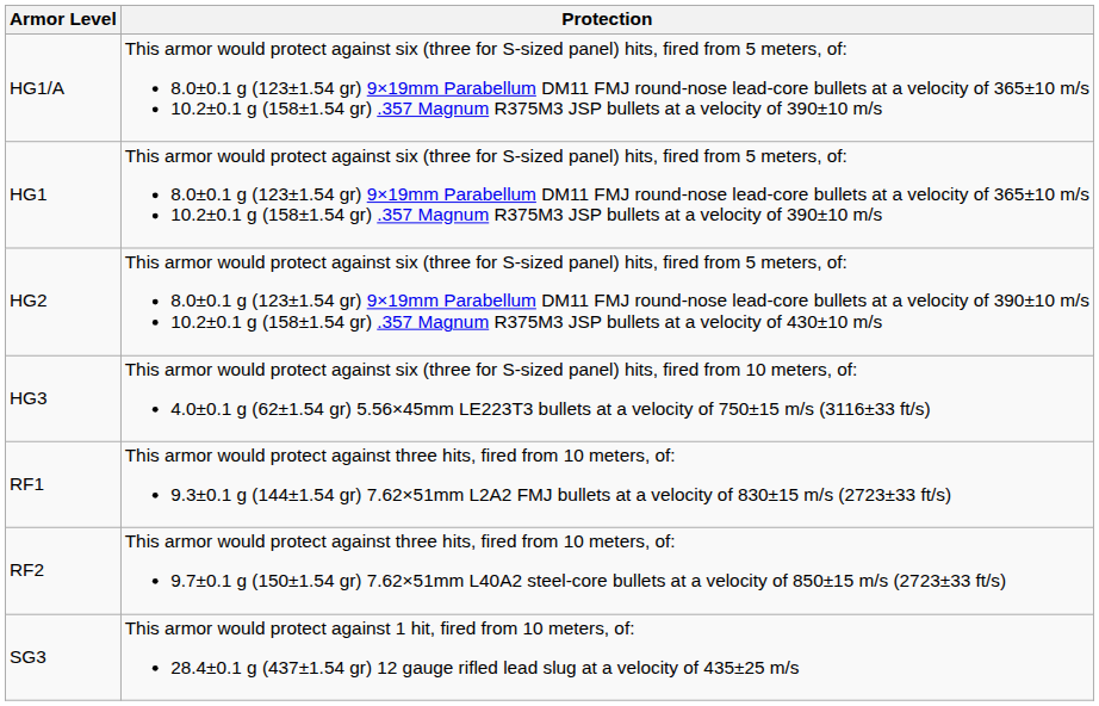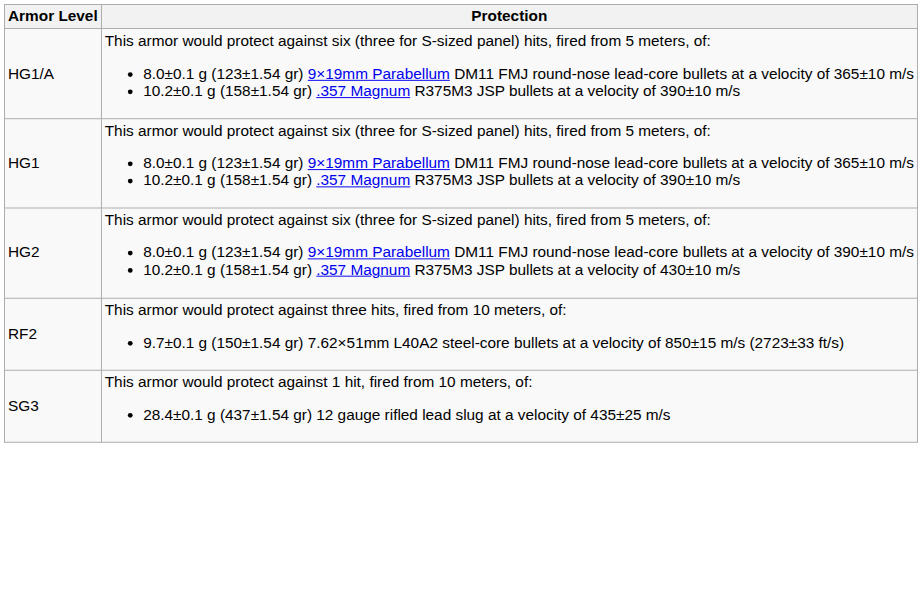 <table class="wikitable">
 <tr>
 <th>Armor Level</th>
 <th>Protection</th>
 </tr>
 <tr>
 <td>HG1/A</td>
 <td>This armor would protect against six (three for S-sized panel) hits, fired from 5 meters, of:<br><ul><li>8.0±0.1 g (123±1.54 gr) <a href='#'>9×19mm Parabellum</a> DM11 FMJ round-nose lead-core bullets at a velocity of 365±10 m/s</li><li>10.2±0.1 g (158±1.54 gr) <a href='#'>.357 Magnum</a> R375M3 JSP bullets at a velocity of 390±10 m/s</li></ul></td>
 </tr>
 <tr>
 <td>HG1</td>
 <td>This armor would protect against six (three for S-sized panel) hits, fired from 5 meters, of:<br><ul><li>8.0±0.1 g (123±1.54 gr) <a href='#'>9×19mm Parabellum</a> DM11 FMJ round-nose lead-core bullets at a velocity of 365±10 m/s</li><li>10.2±0.1 g (158±1.54 gr) <a href='#'>.357 Magnum</a> R375M3 JSP bullets at a velocity of 390±10 m/s</li></ul></td>
 </tr>
 <tr>
 <td>HG2</td>
 <td>This armor would protect against six (three for S-sized panel) hits, fired from 5 meters, of:<br><ul><li>8.0±0.1 g (123±1.54 gr) <a href='#'>9×19mm Parabellum</a> DM11 FMJ round-nose lead-core bullets at a velocity of 390±10 m/s</li><li>10.2±0.1 g (158±1.54 gr) <a href='#'>.357 Magnum</a> R375M3 JSP bullets at a velocity of 430±10 m/s</li></ul></td>
 </tr>
 <tr>
-<td>HG3</td>
-<td>This armor would protect against six (three for S-sized panel) hits, fired from 10 meters, of:<br><ul><li>4.0±0.1 g (62±1.54 gr) 5.56×45mm LE223T3 bullets at a velocity of 750±15 m/s (3116±33 ft/s)</li></ul></td>
-</tr>
-<tr>
-<td>RF1</td>
-<td>This armor would protect against three hits, fired from 10 meters, of:<br><ul><li>9.3±0.1 g (144±1.54 gr) 7.62×51mm L2A2 FMJ bullets at a velocity of 830±15 m/s (2723±33 ft/s)</li></ul></td>
-</tr>
-<tr>
 <td>RF2</td>
 <td>This armor would protect against three hits, fired from 10 meters, of:<br><ul><li>9.7±0.1 g (150±1.54 gr) 7.62×51mm L40A2 steel-core bullets at a velocity of 850±15 m/s (2723±33 ft/s)</li></ul></td>
 </tr>
 <tr>
 <td>SG3</td>
 <td>This armor would protect against 1 hit, fired from 10 meters, of:<br><ul><li>28.4±0.1 g (437±1.54 gr) 12 gauge rifled lead slug at a velocity of 435±25 m/s</li></ul></td>
 </tr>
 </table>
